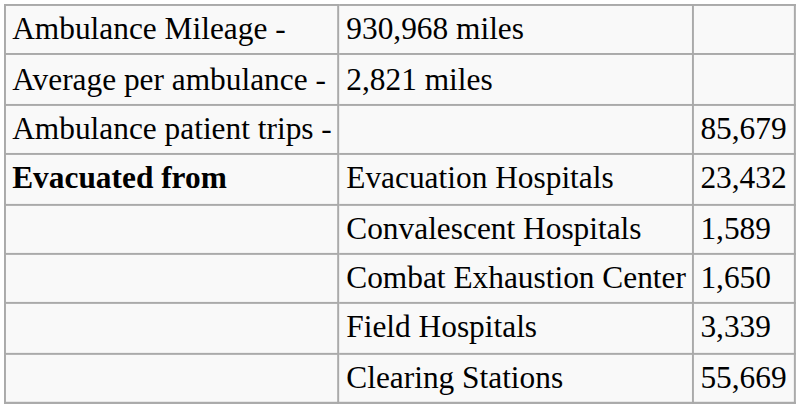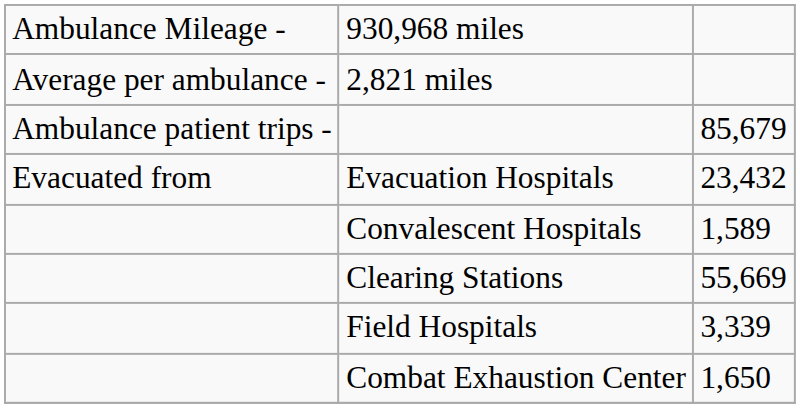 <table class="wikitable">
 <tr>
 <td>Ambulance Mileage -</td>
 <td>930,968 miles</td>
 <td></td>
 </tr>
 <tr>
 <td>Average per ambulance -</td>
 <td>2,821 miles</td>
 <td></td>
 </tr>
 <tr>
 <td>Ambulance patient trips -</td>
 <td></td>
 <td>85,679</td>
 </tr>
 <tr>
-<td><strong>Evacuated from</strong></td>
+<td>Evacuated from</td>
 <td>Evacuation Hospitals</td>
 <td>23,432</td>
 </tr>
 <tr>
 <td></td>
 <td>Convalescent Hospitals</td>
 <td>1,589</td>
 </tr>
 <tr>
 <td></td>
-<td>Combat Exhaustion Center</td>
-<td>1,650</td>
+<td>Clearing Stations</td>
+<td>55,669</td>
 </tr>
 <tr>
 <td></td>
 <td>Field Hospitals</td>
 <td>3,339</td>
 </tr>
 <tr>
 <td></td>
-<td>Clearing Stations</td>
-<td>55,669</td>
+<td>Combat Exhaustion Center</td>
+<td>1,650</td>
 </tr>
 <tr>
 </tr>
 </table>
